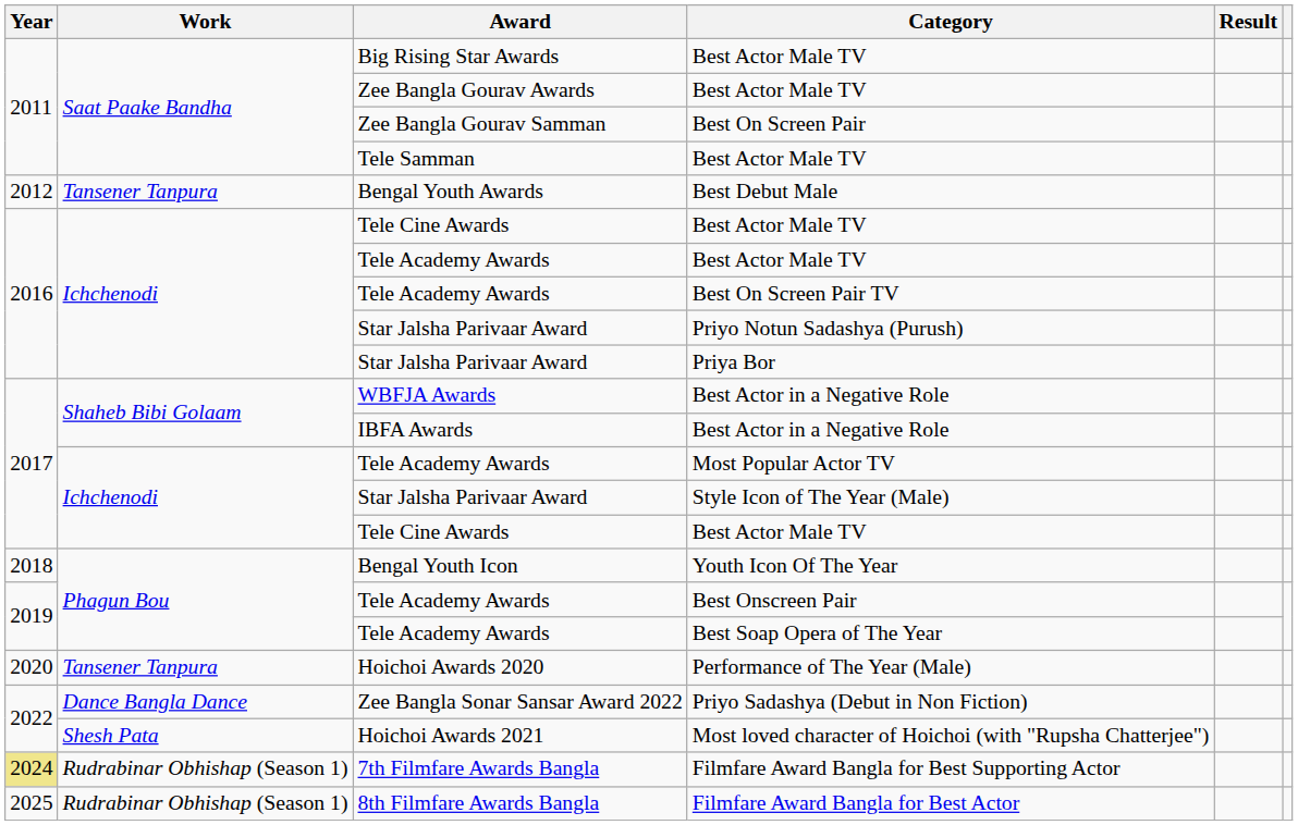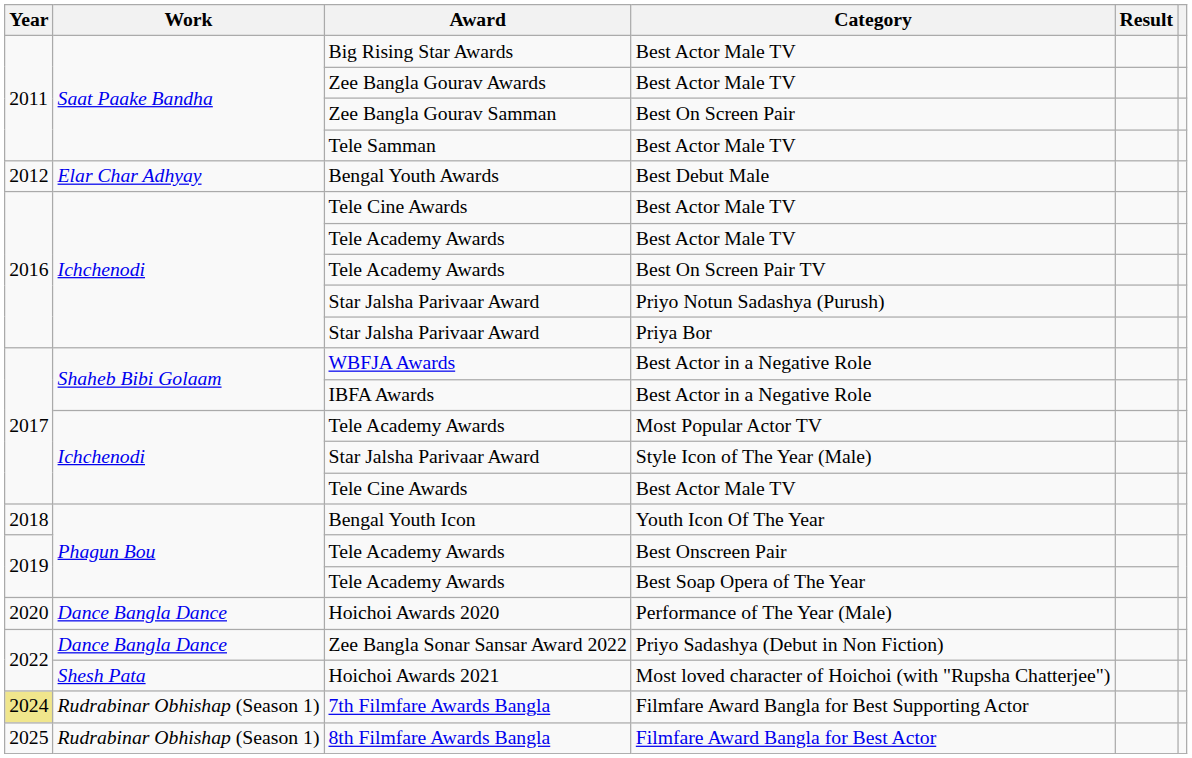 <table class="wikitable">
 <tr>
 <th>Year</th>
 <th>Work</th>
 <th>Award</th>
 <th>Category</th>
 <th>Result</th>
 <th></th>
 </tr>
 <tr>
 <td rowspan="4">2011</td>
 <td rowspan="4"><em><a href='#'>Saat Paake Bandha</a></em></td>
 <td>Big Rising Star Awards</td>
 <td>Best Actor Male TV</td>
 <td></td>
 <td></td>
 </tr>
 <tr>
 <td>Zee Bangla Gourav Awards</td>
 <td>Best Actor Male TV</td>
 <td></td>
 <td></td>
 </tr>
 <tr>
 <td>Zee Bangla Gourav Samman</td>
 <td>Best On Screen Pair</td>
 <td></td>
 <td></td>
 </tr>
 <tr>
 <td>Tele Samman</td>
 <td>Best Actor Male TV</td>
 <td></td>
 <td></td>
 </tr>
 <tr>
 <td>2012</td>
-<td><em><a href='#'>Tansener Tanpura</a></em></td>
+<td><em><a href='#'>Elar Char Adhyay</a></em></td>
 <td>Bengal Youth Awards</td>
 <td>Best Debut Male</td>
 <td></td>
 <td></td>
 </tr>
 <tr>
 <td rowspan="5">2016</td>
 <td rowspan="5"><em><a href='#'>Ichchenodi</a></em></td>
 <td>Tele Cine Awards</td>
 <td>Best Actor Male TV</td>
 <td></td>
 <td></td>
 </tr>
 <tr>
 <td>Tele Academy Awards</td>
 <td>Best Actor Male TV</td>
 <td></td>
 <td></td>
 </tr>
 <tr>
 <td>Tele Academy Awards</td>
 <td>Best On Screen Pair TV</td>
 <td></td>
 <td></td>
 </tr>
 <tr>
 <td>Star Jalsha Parivaar Award</td>
 <td>Priyo Notun Sadashya (Purush)</td>
 <td></td>
 <td></td>
 </tr>
 <tr>
 <td>Star Jalsha Parivaar Award</td>
 <td>Priya Bor</td>
 <td></td>
 <td></td>
 </tr>
 <tr>
 <td rowspan="5">2017</td>
 <td rowspan="2"><em><a href='#'>Shaheb Bibi Golaam</a></em></td>
 <td><a href='#'>WBFJA Awards</a></td>
 <td>Best Actor in a Negative Role</td>
 <td></td>
 <td></td>
 </tr>
 <tr>
 <td>IBFA Awards</td>
 <td>Best Actor in a Negative Role</td>
 <td></td>
 <td></td>
 </tr>
 <tr>
 <td rowspan="3"><em><a href='#'>Ichchenodi</a></em></td>
 <td>Tele Academy Awards</td>
 <td>Most Popular Actor TV</td>
 <td></td>
 <td></td>
 </tr>
 <tr>
 <td>Star Jalsha Parivaar Award</td>
 <td>Style Icon of The Year (Male)</td>
 <td></td>
 <td></td>
 </tr>
 <tr>
 <td>Tele Cine Awards</td>
 <td>Best Actor Male TV</td>
 <td></td>
 <td></td>
 </tr>
 <tr>
 <td>2018</td>
 <td rowspan="3"><em><a href='#'>Phagun Bou</a></em></td>
 <td>Bengal Youth Icon</td>
 <td>Youth Icon Of The Year</td>
 <td></td>
 <td></td>
 </tr>
 <tr>
 <td rowspan="2">2019</td>
 <td>Tele Academy Awards</td>
 <td>Best Onscreen Pair</td>
 <td></td>
 <td rowspan="2"></td>
 </tr>
 <tr>
 <td>Tele Academy Awards</td>
 <td>Best Soap Opera of The Year</td>
 <td></td>
 </tr>
 <tr>
 <td>2020</td>
-<td><em><a href='#'>Tansener Tanpura</a></em></td>
+<td><em><a href='#'>Dance Bangla Dance</a></em></td>
 <td>Hoichoi Awards 2020</td>
 <td>Performance of The Year (Male)</td>
 <td></td>
 <td></td>
 </tr>
 <tr>
 <td rowspan="2">2022</td>
 <td><em><a href='#'>Dance Bangla Dance</a></em></td>
 <td>Zee Bangla Sonar Sansar Award 2022</td>
 <td>Priyo Sadashya (Debut in Non Fiction)</td>
 <td></td>
 <td></td>
 </tr>
 <tr>
 <td><em><a href='#'>Shesh Pata</a></em></td>
 <td>Hoichoi Awards 2021</td>
 <td>Most loved character of Hoichoi (with "Rupsha Chatterjee")</td>
 <td></td>
 <td></td>
 </tr>
 <tr>
 <td style="background: khaki;">2024</td>
 <td><em>Rudrabinar Obhishap</em> (Season 1)</td>
 <td><a href='#'>7th Filmfare Awards Bangla</a></td>
 <td>Filmfare Award Bangla for Best Supporting Actor</td>
 <td></td>
 <td></td>
 </tr>
 <tr>
 <td>2025</td>
 <td><em>Rudrabinar Obhishap</em> (Season 1)</td>
 <td><a href='#'>8th Filmfare Awards Bangla</a></td>
 <td><a href='#'>Filmfare Award Bangla for Best Actor</a></td>
 <td></td>
 <td></td>
 </tr>
 </table>
